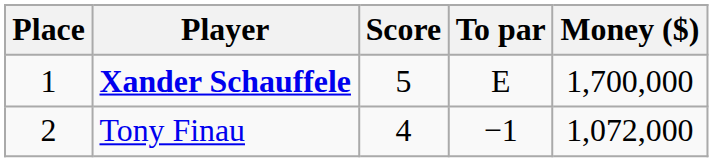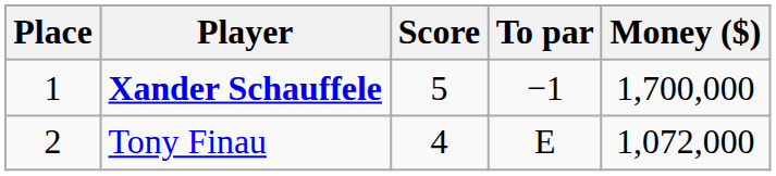 <table class="wikitable">
 <tr>
 <th>Place</th>
 <th>Player</th>
 <th>Score</th>
 <th>To par</th>
 <th>Money ($)</th>
 </tr>
 <tr>
 <td align=center>1</td>
 <td> <strong><a href='#'>Xander Schauffele</a></strong></td>
 <td align=center>5</td>
-<td align=center>E</td>
+<td align=center>−1</td>
 <td align=center>1,700,000</td>
 </tr>
 <tr>
 <td align=center>2</td>
 <td> <a href='#'>Tony Finau</a></td>
 <td align=center>4</td>
-<td align=center>−1</td>
+<td align=center>E</td>
 <td align=center>1,072,000</td>
 </tr>
 </table>
